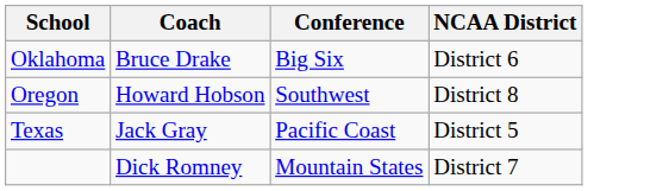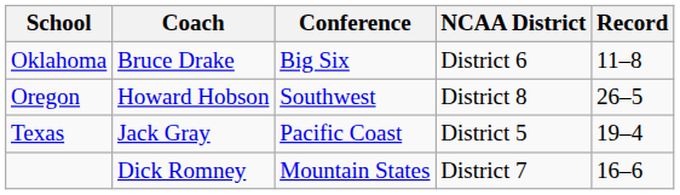 <table class="wikitable sortable">
 <tr>
 <th>School</th>
 <th>Coach</th>
 <th>Conference</th>
 <th>NCAA District</th>
+<th>Record</th>
 </tr>
 <tr>
 <td><a href='#'>Oklahoma</a></td>
 <td><a href='#'>Bruce Drake</a></td>
 <td><a href='#'>Big Six</a></td>
 <td>District 6</td>
+<td>11–8</td>
 </tr>
 <tr>
 <td><a href='#'>Oregon</a></td>
 <td><a href='#'>Howard Hobson</a></td>
 <td><a href='#'>Southwest</a></td>
 <td>District 8</td>
+<td>26–5</td>
 </tr>
 <tr>
 <td><a href='#'>Texas</a></td>
 <td><a href='#'>Jack Gray</a></td>
 <td><a href='#'>Pacific Coast</a></td>
 <td>District 5</td>
+<td>19–4</td>
 </tr>
 <tr>
 <td></td>
 <td><a href='#'>Dick Romney</a></td>
 <td><a href='#'>Mountain States</a></td>
 <td>District 7</td>
+<td>16–6</td>
 </tr>
 </table>
